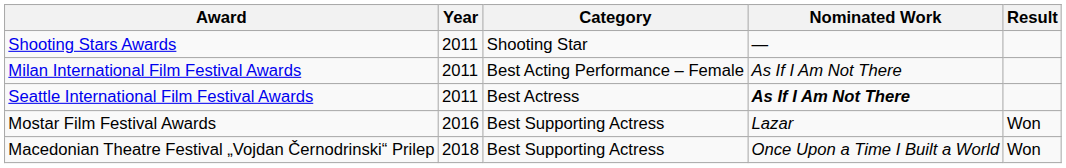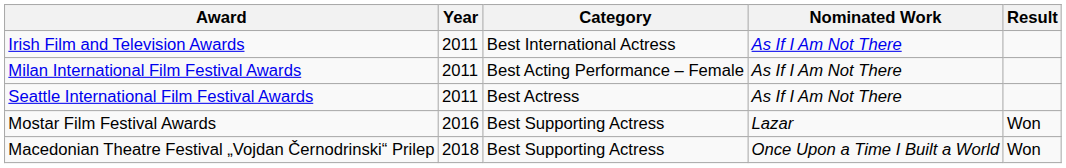 <table class="wikitable sortable">
 <tr>
 <th>Award</th>
 <th>Year</th>
 <th>Category</th>
 <th>Nominated Work</th>
 <th>Result</th>
 </tr>
 <tr>
-<td><a href='#'>Shooting Stars Awards</a></td>
+<td><a href='#'>Irish Film and Television Awards</a></td>
 <td>2011</td>
-<td>Shooting Star</td>
-<td>—</td>
+<td>Best International Actress</td>
+<td><em><a href='#'>As If I Am Not There</a></em></td>
 <td></td>
 </tr>
 <tr>
 <td><a href='#'>Milan International Film Festival Awards</a></td>
 <td>2011</td>
 <td>Best Acting Performance – Female</td>
 <td><em>As If I Am Not There</em></td>
 <td></td>
 </tr>
 <tr>
 <td><a href='#'>Seattle International Film Festival Awards</a></td>
 <td>2011</td>
 <td>Best Actress</td>
-<td><strong><em>As If I Am Not There</em></strong></td>
+<td><em>As If I Am Not There</em></td>
 <td></td>
 </tr>
 <tr>
 <td>Mostar Film Festival Awards</td>
 <td>2016</td>
 <td>Best Supporting Actress</td>
 <td><em>Lazar</em></td>
 <td>Won</td>
 </tr>
 <tr>
 <td>Macedonian Theatre Festival „Vojdan Černodrinski“ Prilep</td>
 <td>2018</td>
 <td>Best Supporting Actress</td>
 <td><em>Once Upon a Time I Built a World</em></td>
 <td>Won</td>
 </tr>
 </table>
